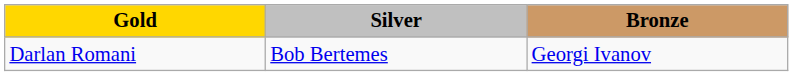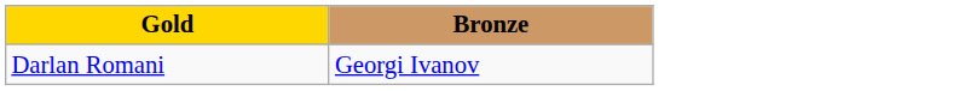 <table class="wikitable" style="text-align:left">
 <tr align="center">
 <td width=200 bgcolor=gold><strong>Gold</strong></td>
-<td width=200 bgcolor=silver><strong>Silver</strong></td>
 <td width=200 bgcolor=CC9966><strong>Bronze</strong></td>
 </tr>
 <tr>
 <td><a href='#'>Darlan Romani</a><br><em></em></td>
-<td><a href='#'>Bob Bertemes</a><br><em></em></td>
 <td><a href='#'>Georgi Ivanov</a><br><em></em></td>
 </tr>
 </table>
